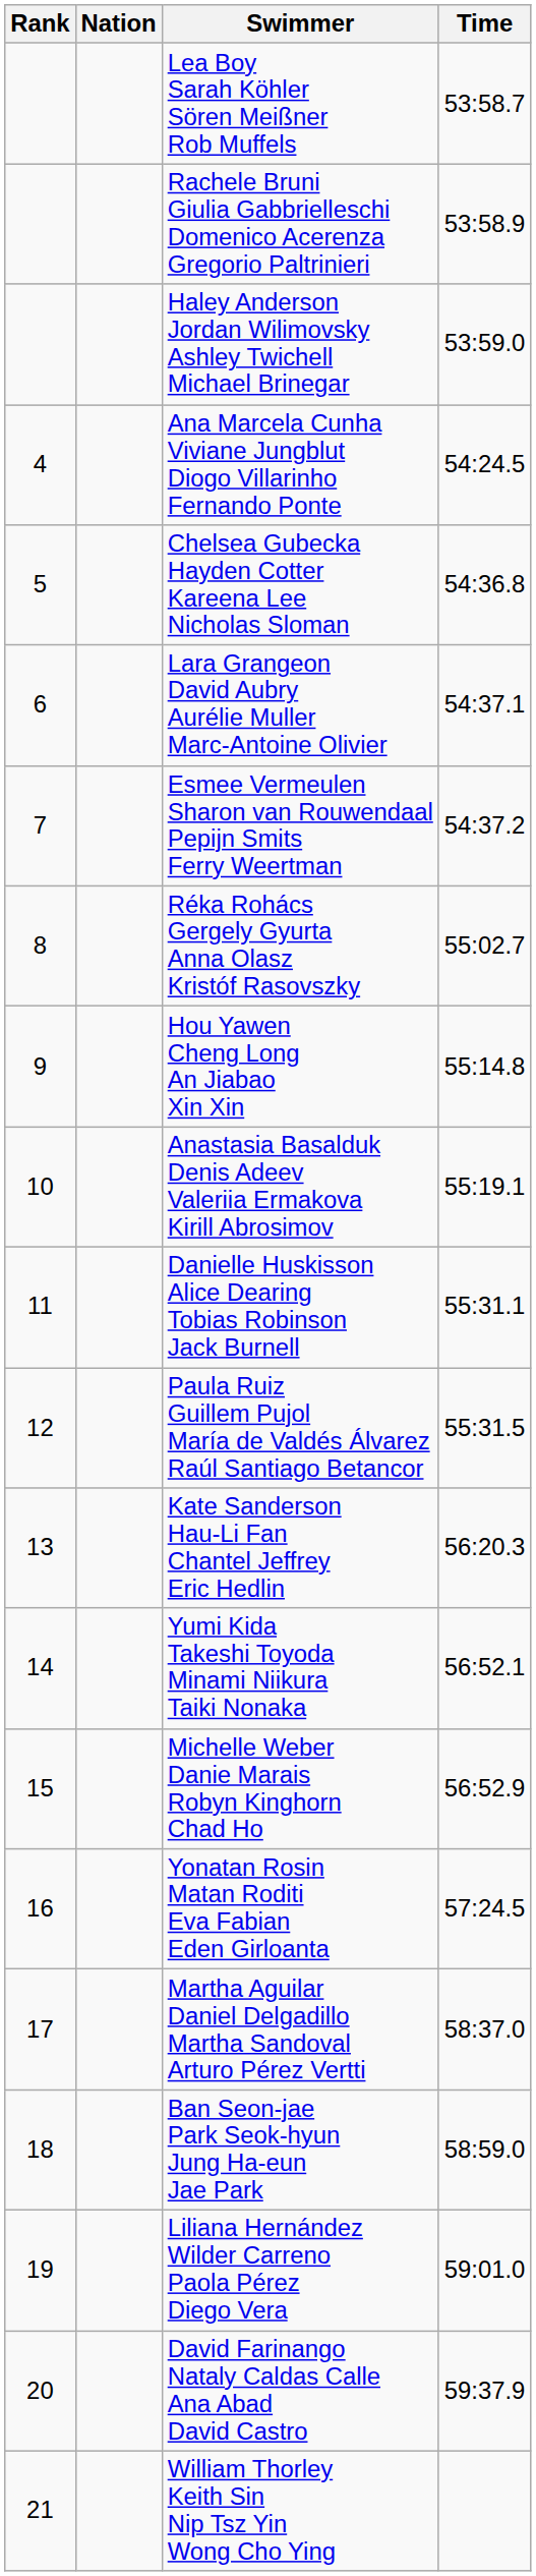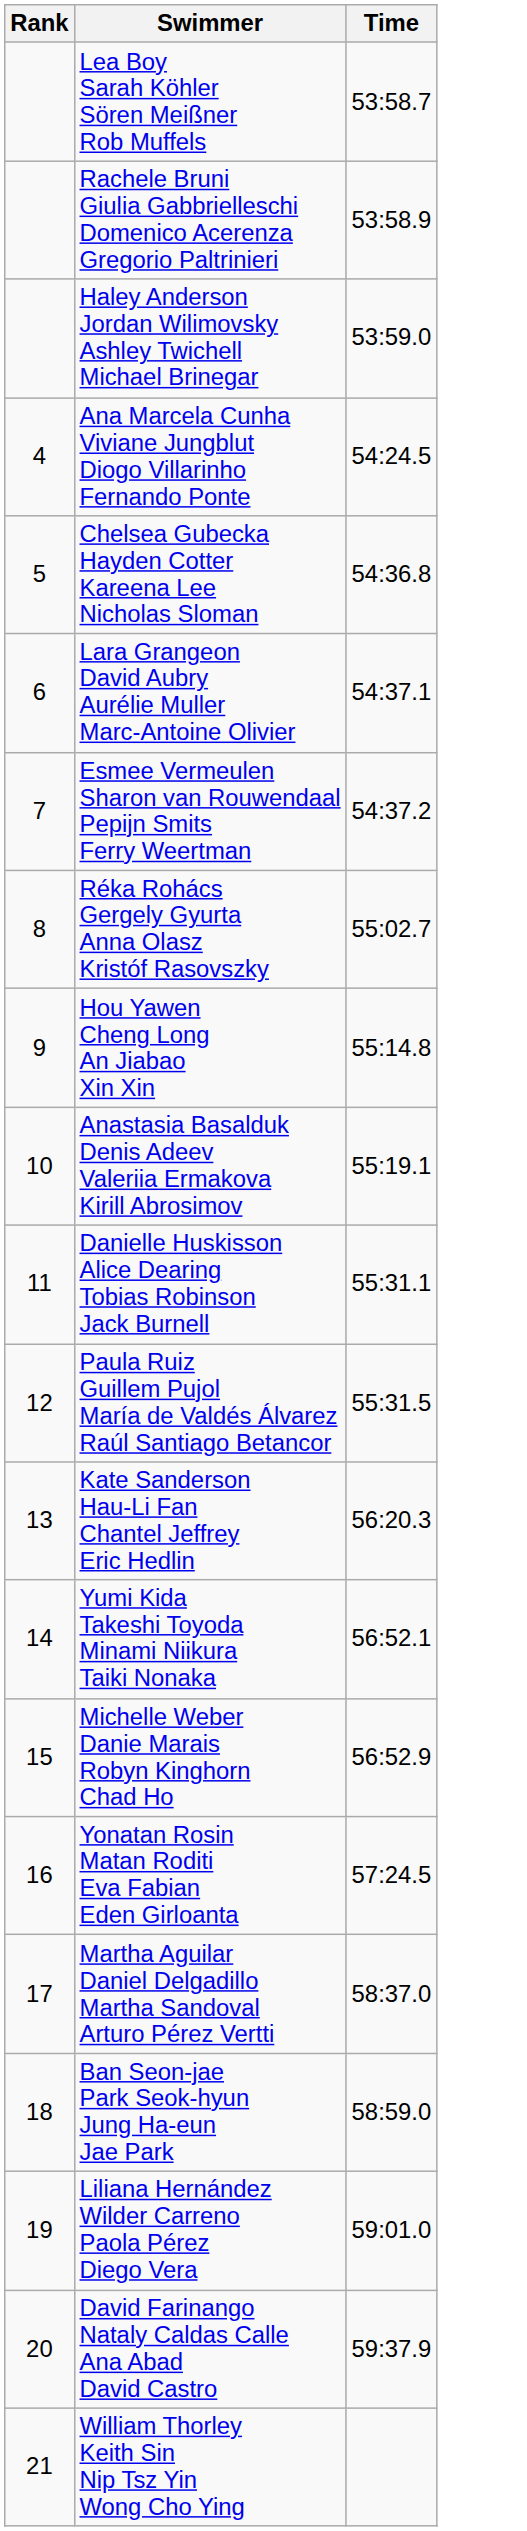 <table class="wikitable sortable" border="1" style="text-align:center">
 <tr>
 <th>Rank</th>
-<th>Nation</th>
 <th>Swimmer</th>
 <th>Time</th>
 </tr>
 <tr>
 <td></td>
-<td align=left></td>
 <td align=left><a href='#'>Lea Boy</a><br><a href='#'>Sarah Köhler</a><br><a href='#'>Sören Meißner</a><br><a href='#'>Rob Muffels</a></td>
 <td>53:58.7</td>
 </tr>
 <tr>
 <td></td>
-<td align=left></td>
 <td align=left><a href='#'>Rachele Bruni</a><br><a href='#'>Giulia Gabbrielleschi</a><br><a href='#'>Domenico Acerenza</a><br><a href='#'>Gregorio Paltrinieri</a></td>
 <td>53:58.9</td>
 </tr>
 <tr>
 <td></td>
-<td align=left></td>
 <td align=left><a href='#'>Haley Anderson</a><br><a href='#'>Jordan Wilimovsky</a><br><a href='#'>Ashley Twichell</a><br><a href='#'>Michael Brinegar</a></td>
 <td>53:59.0</td>
 </tr>
 <tr>
 <td>4</td>
-<td align=left></td>
 <td align=left><a href='#'>Ana Marcela Cunha</a><br><a href='#'>Viviane Jungblut</a><br><a href='#'>Diogo Villarinho</a><br><a href='#'>Fernando Ponte</a></td>
 <td>54:24.5</td>
 </tr>
 <tr>
 <td>5</td>
-<td align=left></td>
 <td align=left><a href='#'>Chelsea Gubecka</a><br><a href='#'>Hayden Cotter</a><br><a href='#'>Kareena Lee</a><br><a href='#'>Nicholas Sloman</a></td>
 <td>54:36.8</td>
 </tr>
 <tr>
 <td>6</td>
-<td align=left></td>
 <td align=left><a href='#'>Lara Grangeon</a><br><a href='#'>David Aubry</a><br><a href='#'>Aurélie Muller</a><br><a href='#'>Marc-Antoine Olivier</a></td>
 <td>54:37.1</td>
 </tr>
 <tr>
 <td>7</td>
-<td align=left></td>
 <td align=left><a href='#'>Esmee Vermeulen</a><br><a href='#'>Sharon van Rouwendaal</a><br><a href='#'>Pepijn Smits</a><br><a href='#'>Ferry Weertman</a></td>
 <td>54:37.2</td>
 </tr>
 <tr>
 <td>8</td>
-<td align=left></td>
 <td align=left><a href='#'>Réka Rohács</a><br><a href='#'>Gergely Gyurta</a><br><a href='#'>Anna Olasz</a><br><a href='#'>Kristóf Rasovszky</a></td>
 <td>55:02.7</td>
 </tr>
 <tr>
 <td>9</td>
-<td align=left></td>
 <td align=left><a href='#'>Hou Yawen</a><br><a href='#'>Cheng Long</a><br><a href='#'>An Jiabao</a><br><a href='#'>Xin Xin</a></td>
 <td>55:14.8</td>
 </tr>
 <tr>
 <td>10</td>
-<td align=left></td>
 <td align=left><a href='#'>Anastasia Basalduk</a><br><a href='#'>Denis Adeev</a><br><a href='#'>Valeriia Ermakova</a><br><a href='#'>Kirill Abrosimov</a></td>
 <td>55:19.1</td>
 </tr>
 <tr>
 <td>11</td>
-<td align=left></td>
 <td align=left><a href='#'>Danielle Huskisson</a><br><a href='#'>Alice Dearing</a><br><a href='#'>Tobias Robinson</a><br><a href='#'>Jack Burnell</a></td>
 <td>55:31.1</td>
 </tr>
 <tr>
 <td>12</td>
-<td align=left></td>
 <td align=left><a href='#'>Paula Ruiz</a><br><a href='#'>Guillem Pujol</a><br><a href='#'>María de Valdés Álvarez</a><br><a href='#'>Raúl Santiago Betancor</a></td>
 <td>55:31.5</td>
 </tr>
 <tr>
 <td>13</td>
-<td align=left></td>
 <td align=left><a href='#'>Kate Sanderson</a><br><a href='#'>Hau-Li Fan</a><br><a href='#'>Chantel Jeffrey</a><br><a href='#'>Eric Hedlin</a></td>
 <td>56:20.3</td>
 </tr>
 <tr>
 <td>14</td>
-<td align=left></td>
 <td align=left><a href='#'>Yumi Kida</a><br><a href='#'>Takeshi Toyoda</a><br><a href='#'>Minami Niikura</a><br><a href='#'>Taiki Nonaka</a></td>
 <td>56:52.1</td>
 </tr>
 <tr>
 <td>15</td>
-<td align=left></td>
 <td align=left><a href='#'>Michelle Weber</a><br><a href='#'>Danie Marais</a><br><a href='#'>Robyn Kinghorn</a><br><a href='#'>Chad Ho</a></td>
 <td>56:52.9</td>
 </tr>
 <tr>
 <td>16</td>
-<td align=left></td>
 <td align=left><a href='#'>Yonatan Rosin</a><br><a href='#'>Matan Roditi</a><br><a href='#'>Eva Fabian</a><br><a href='#'>Eden Girloanta</a></td>
 <td>57:24.5</td>
 </tr>
 <tr>
 <td>17</td>
-<td align=left></td>
 <td align=left><a href='#'>Martha Aguilar</a><br><a href='#'>Daniel Delgadillo</a><br><a href='#'>Martha Sandoval</a><br><a href='#'>Arturo Pérez Vertti</a></td>
 <td>58:37.0</td>
 </tr>
 <tr>
 <td>18</td>
-<td align=left></td>
 <td align=left><a href='#'>Ban Seon-jae</a><br><a href='#'>Park Seok-hyun</a><br><a href='#'>Jung Ha-eun</a><br><a href='#'>Jae Park</a></td>
 <td>58:59.0</td>
 </tr>
 <tr>
 <td>19</td>
-<td align=left></td>
 <td align=left><a href='#'>Liliana Hernández</a><br><a href='#'>Wilder Carreno</a><br><a href='#'>Paola Pérez</a><br><a href='#'>Diego Vera</a></td>
 <td>59:01.0</td>
 </tr>
 <tr>
 <td>20</td>
-<td align=left></td>
 <td align=left><a href='#'>David Farinango</a><br><a href='#'>Nataly Caldas Calle</a><br><a href='#'>Ana Abad</a><br><a href='#'>David Castro</a></td>
 <td>59:37.9</td>
 </tr>
 <tr>
 <td>21</td>
-<td align=left></td>
 <td align=left><a href='#'>William Thorley</a><br><a href='#'>Keith Sin</a><br><a href='#'>Nip Tsz Yin</a><br><a href='#'>Wong Cho Ying</a></td>
 <td></td>
 </tr>
 </table>
